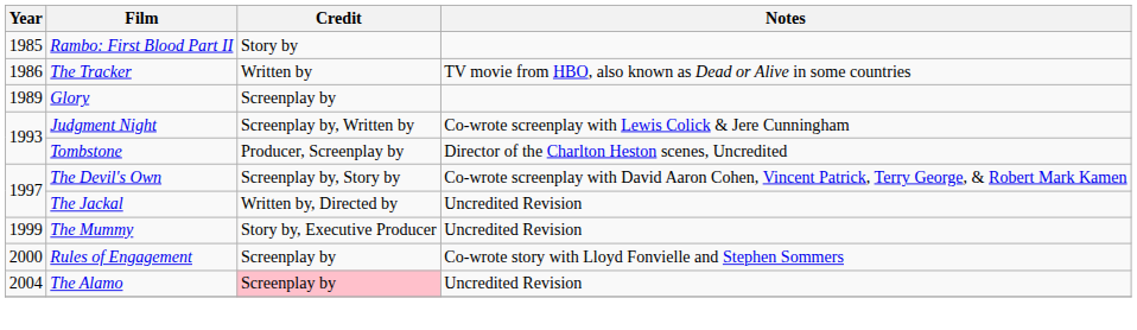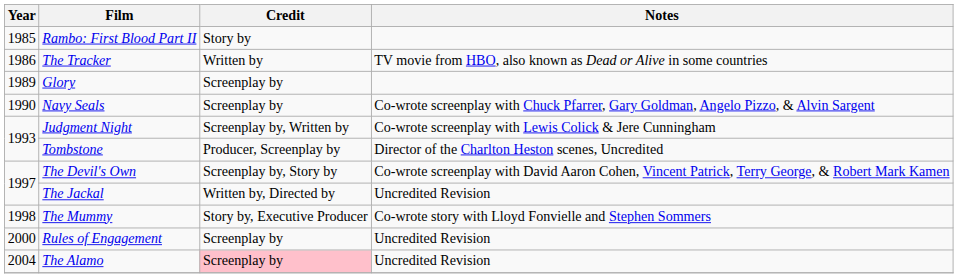 <table class="wikitable">
 <tr>
 <th>Year</th>
 <th>Film</th>
 <th>Credit</th>
 <th>Notes</th>
 </tr>
 <tr>
 <td>1985</td>
 <td><em><a href='#'>Rambo: First Blood Part II</a></em></td>
 <td>Story by</td>
 <td></td>
 </tr>
 <tr>
 <td>1986</td>
 <td><em><a href='#'>The Tracker</a></em></td>
 <td>Written by</td>
 <td>TV movie from <a href='#'>HBO</a>, also known as <em>Dead or Alive</em> in some countries</td>
 </tr>
 <tr>
 <td>1989</td>
 <td><em><a href='#'>Glory</a></em></td>
 <td>Screenplay by</td>
 <td></td>
 </tr>
 <tr>
+<td>1990</td>
+<td><em><a href='#'>Navy Seals</a></em></td>
+<td>Screenplay by</td>
+<td>Co-wrote screenplay with <a href='#'>Chuck Pfarrer</a>, <a href='#'>Gary Goldman</a>, <a href='#'>Angelo Pizzo</a>, & <a href='#'>Alvin Sargent</a></td>
+</tr>
+<tr>
 <td rowspan="2">1993</td>
 <td><em><a href='#'>Judgment Night</a></em></td>
 <td>Screenplay by, Written by</td>
 <td>Co-wrote screenplay with <a href='#'>Lewis Colick</a> & Jere Cunningham</td>
 </tr>
 <tr>
 <td><em><a href='#'>Tombstone</a></em></td>
 <td>Producer, Screenplay by</td>
 <td>Director of the <a href='#'>Charlton Heston</a> scenes, Uncredited</td>
 </tr>
 <tr>
 <td rowspan="2">1997</td>
 <td><em><a href='#'>The Devil's Own</a></em></td>
 <td>Screenplay by, Story by</td>
 <td>Co-wrote screenplay with David Aaron Cohen, <a href='#'>Vincent Patrick</a>, <a href='#'>Terry George</a>, & <a href='#'>Robert Mark Kamen</a></td>
 </tr>
 <tr>
 <td><em><a href='#'>The Jackal</a></em></td>
 <td>Written by, Directed by</td>
 <td>Uncredited Revision</td>
 </tr>
 <tr>
-<td>1999</td>
+<td>1998</td>
 <td><em><a href='#'>The Mummy</a></em></td>
 <td>Story by, Executive Producer</td>
-<td>Uncredited Revision</td>
+<td>Co-wrote story with Lloyd Fonvielle and <a href='#'>Stephen Sommers</a></td>
 </tr>
 <tr>
 <td>2000</td>
 <td><em><a href='#'>Rules of Engagement</a></em></td>
 <td>Screenplay by</td>
-<td>Co-wrote story with Lloyd Fonvielle and <a href='#'>Stephen Sommers</a></td>
+<td>Uncredited Revision</td>
 </tr>
 <tr>
 <td>2004</td>
 <td><em><a href='#'>The Alamo</a></em></td>
 <td style="background: pink;">Screenplay by</td>
 <td>Uncredited Revision</td>
 </tr>
 <tr>
 </tr>
 </table>
